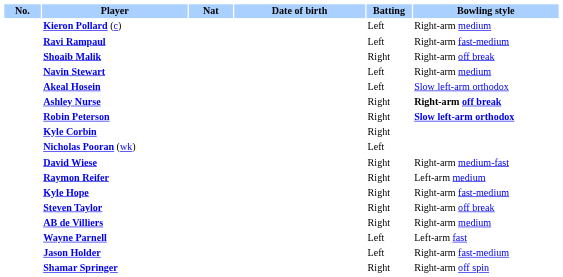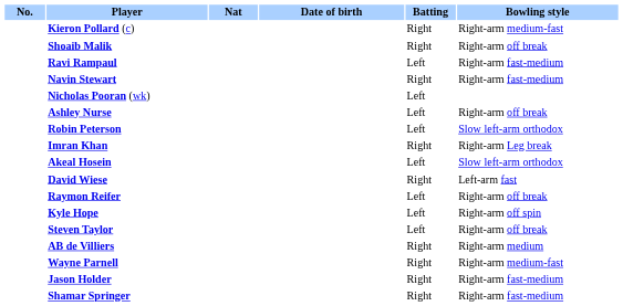 <table border="0" cellspacing="2" cellpadding="2" style="width:100%;">
 <tr style="background:#aad0ff;">
 <th scope="col" style="width:5%;">No.</th>
 <th scope="col" style="width:20%;">Player</th>
 <th scope="col" style="width:6%;">Nat</th>
 <th scope="col" style="width:18%;">Date of birth</th>
 <th scope="col" style="width:6%;">Batting</th>
 <th scope="col" style="width:20%;">Bowling style</th>
 </tr>
 <tr>
 <td style="text-align:center"></td>
 <td><strong><a href='#'>Kieron Pollard</a></strong> (<a href='#'>c</a>)</td>
 <td style="text-align:center"></td>
 <td></td>
-<td>Left</td>
-<td>Right-arm <a href='#'>medium</a></td>
+<td>Right</td>
+<td>Right-arm <a href='#'>medium-fast</a></td>
+</tr>
+<tr>
+<td style="text-align:center"></td>
+<td><strong><a href='#'>Shoaib Malik</a></strong></td>
+<td style="text-align:center"></td>
+<td></td>
+<td>Right</td>
+<td>Right-arm <a href='#'>off break</a></td>
 </tr>
 <tr>
 <td style="text-align:center"></td>
 <td><strong><a href='#'>Ravi Rampaul</a></strong></td>
 <td style="text-align:center"></td>
 <td></td>
 <td>Left</td>
 <td>Right-arm <a href='#'>fast-medium</a></td>
 </tr>
 <tr>
 <td style="text-align:center"></td>
-<td><strong><a href='#'>Shoaib Malik</a></strong></td>
+<td><strong><a href='#'>Navin Stewart</a></strong></td>
 <td style="text-align:center"></td>
 <td></td>
 <td>Right</td>
+<td>Right-arm <a href='#'>fast-medium</a></td>
+</tr>
+<tr>
+<td style="text-align:center"></td>
+<td><strong><a href='#'>Nicholas Pooran</a></strong> (<a href='#'>wk</a>)</td>
+<td style="text-align:center"></td>
+<td></td>
+<td>Left</td>
+<td></td>
+</tr>
+<tr>
+<td style="text-align:center"></td>
+<td><strong><a href='#'>Ashley Nurse</a></strong></td>
+<td style="text-align:center"></td>
+<td></td>
+<td>Left</td>
 <td>Right-arm <a href='#'>off break</a></td>
 </tr>
 <tr>
 <td style="text-align:center"></td>
-<td><strong><a href='#'>Navin Stewart</a></strong></td>
+<td><strong><a href='#'>Robin Peterson</a></strong></td>
 <td style="text-align:center"></td>
 <td></td>
 <td>Left</td>
-<td>Right-arm <a href='#'>medium</a></td>
+<td><a href='#'>Slow left-arm orthodox</a></td>
+</tr>
+<tr>
+<td style="text-align:center"></td>
+<td><strong><a href='#'>Imran Khan</a></strong></td>
+<td style="text-align:center"></td>
+<td></td>
+<td>Right</td>
+<td>Right-arm <a href='#'>Leg break</a></td>
 </tr>
 <tr>
 <td style="text-align:center"></td>
 <td><strong><a href='#'>Akeal Hosein</a></strong></td>
 <td style="text-align:center"></td>
 <td></td>
 <td>Left</td>
 <td><a href='#'>Slow left-arm orthodox</a></td>
 </tr>
 <tr>
 <td style="text-align:center"></td>
-<td><strong><a href='#'>Ashley Nurse</a></strong></td>
-<td style="text-align:center"></td>
-<td></td>
-<td>Right</td>
-<td><strong>Right-arm <a href='#'>off break</a></strong></td>
-</tr>
-<tr>
-<td style="text-align:center"></td>
-<td><strong><a href='#'>Robin Peterson</a></strong></td>
-<td style="text-align:center"></td>
-<td></td>
-<td>Right</td>
-<td><strong><a href='#'>Slow left-arm orthodox</a></strong></td>
-</tr>
-<tr>
-<td style="text-align:center"></td>
-<td><strong><a href='#'>Kyle Corbin</a></strong></td>
-<td style="text-align:center"></td>
-<td></td>
-<td>Right</td>
-<td></td>
-</tr>
-<tr>
-<td style="text-align:center"></td>
-<td><strong><a href='#'>Nicholas Pooran</a></strong> (<a href='#'>wk</a>)</td>
-<td style="text-align:center"></td>
-<td></td>
-<td>Left</td>
-<td></td>
-</tr>
-<tr>
-<td style="text-align:center"></td>
 <td><strong><a href='#'>David Wiese</a></strong></td>
 <td style="text-align:center"></td>
 <td></td>
 <td>Right</td>
-<td>Right-arm <a href='#'>medium-fast</a></td>
+<td>Left-arm <a href='#'>fast</a></td>
 </tr>
 <tr>
 <td style="text-align:center"></td>
 <td><strong><a href='#'>Raymon Reifer</a></strong></td>
 <td style="text-align:center"></td>
 <td></td>
-<td>Right</td>
-<td>Left-arm <a href='#'>medium</a></td>
+<td>Left</td>
+<td>Right-arm <a href='#'>off break</a></td>
 </tr>
 <tr>
 <td style="text-align:center"></td>
 <td><strong><a href='#'>Kyle Hope</a></strong></td>
 <td style="text-align:center"></td>
 <td></td>
-<td>Right</td>
-<td>Right-arm <a href='#'>fast-medium</a></td>
+<td>Left</td>
+<td>Right-arm <a href='#'>off spin</a></td>
 </tr>
 <tr>
 <td style="text-align:center"></td>
 <td><strong><a href='#'>Steven Taylor</a></strong></td>
 <td style="text-align:center"></td>
 <td></td>
-<td>Right</td>
+<td>Left</td>
 <td>Right-arm <a href='#'>off break</a></td>
 </tr>
 <tr>
 <td style="text-align:center"></td>
 <td><strong><a href='#'>AB de Villiers</a></strong></td>
 <td style="text-align:center"></td>
 <td></td>
 <td>Right</td>
 <td>Right-arm <a href='#'>medium</a></td>
 </tr>
 <tr>
 <td style="text-align:center"></td>
 <td><strong><a href='#'>Wayne Parnell</a></strong></td>
 <td style="text-align:center"></td>
 <td></td>
-<td>Left</td>
-<td>Left-arm <a href='#'>fast</a></td>
+<td>Right</td>
+<td>Right-arm <a href='#'>medium-fast</a></td>
 </tr>
 <tr>
 <td style="text-align:center"></td>
 <td><strong><a href='#'>Jason Holder</a></strong></td>
 <td style="text-align:center"></td>
 <td></td>
-<td>Left</td>
+<td>Right</td>
 <td>Right-arm <a href='#'>fast-medium</a></td>
 </tr>
 <tr>
 <td style="text-align:center"></td>
 <td><strong><a href='#'>Shamar Springer</a></strong></td>
 <td style="text-align:center"></td>
 <td></td>
 <td>Right</td>
-<td>Right-arm <a href='#'>off spin</a></td>
+<td>Right-arm <a href='#'>fast-medium</a></td>
 </tr>
 <tr>
 </tr>
 </table>
